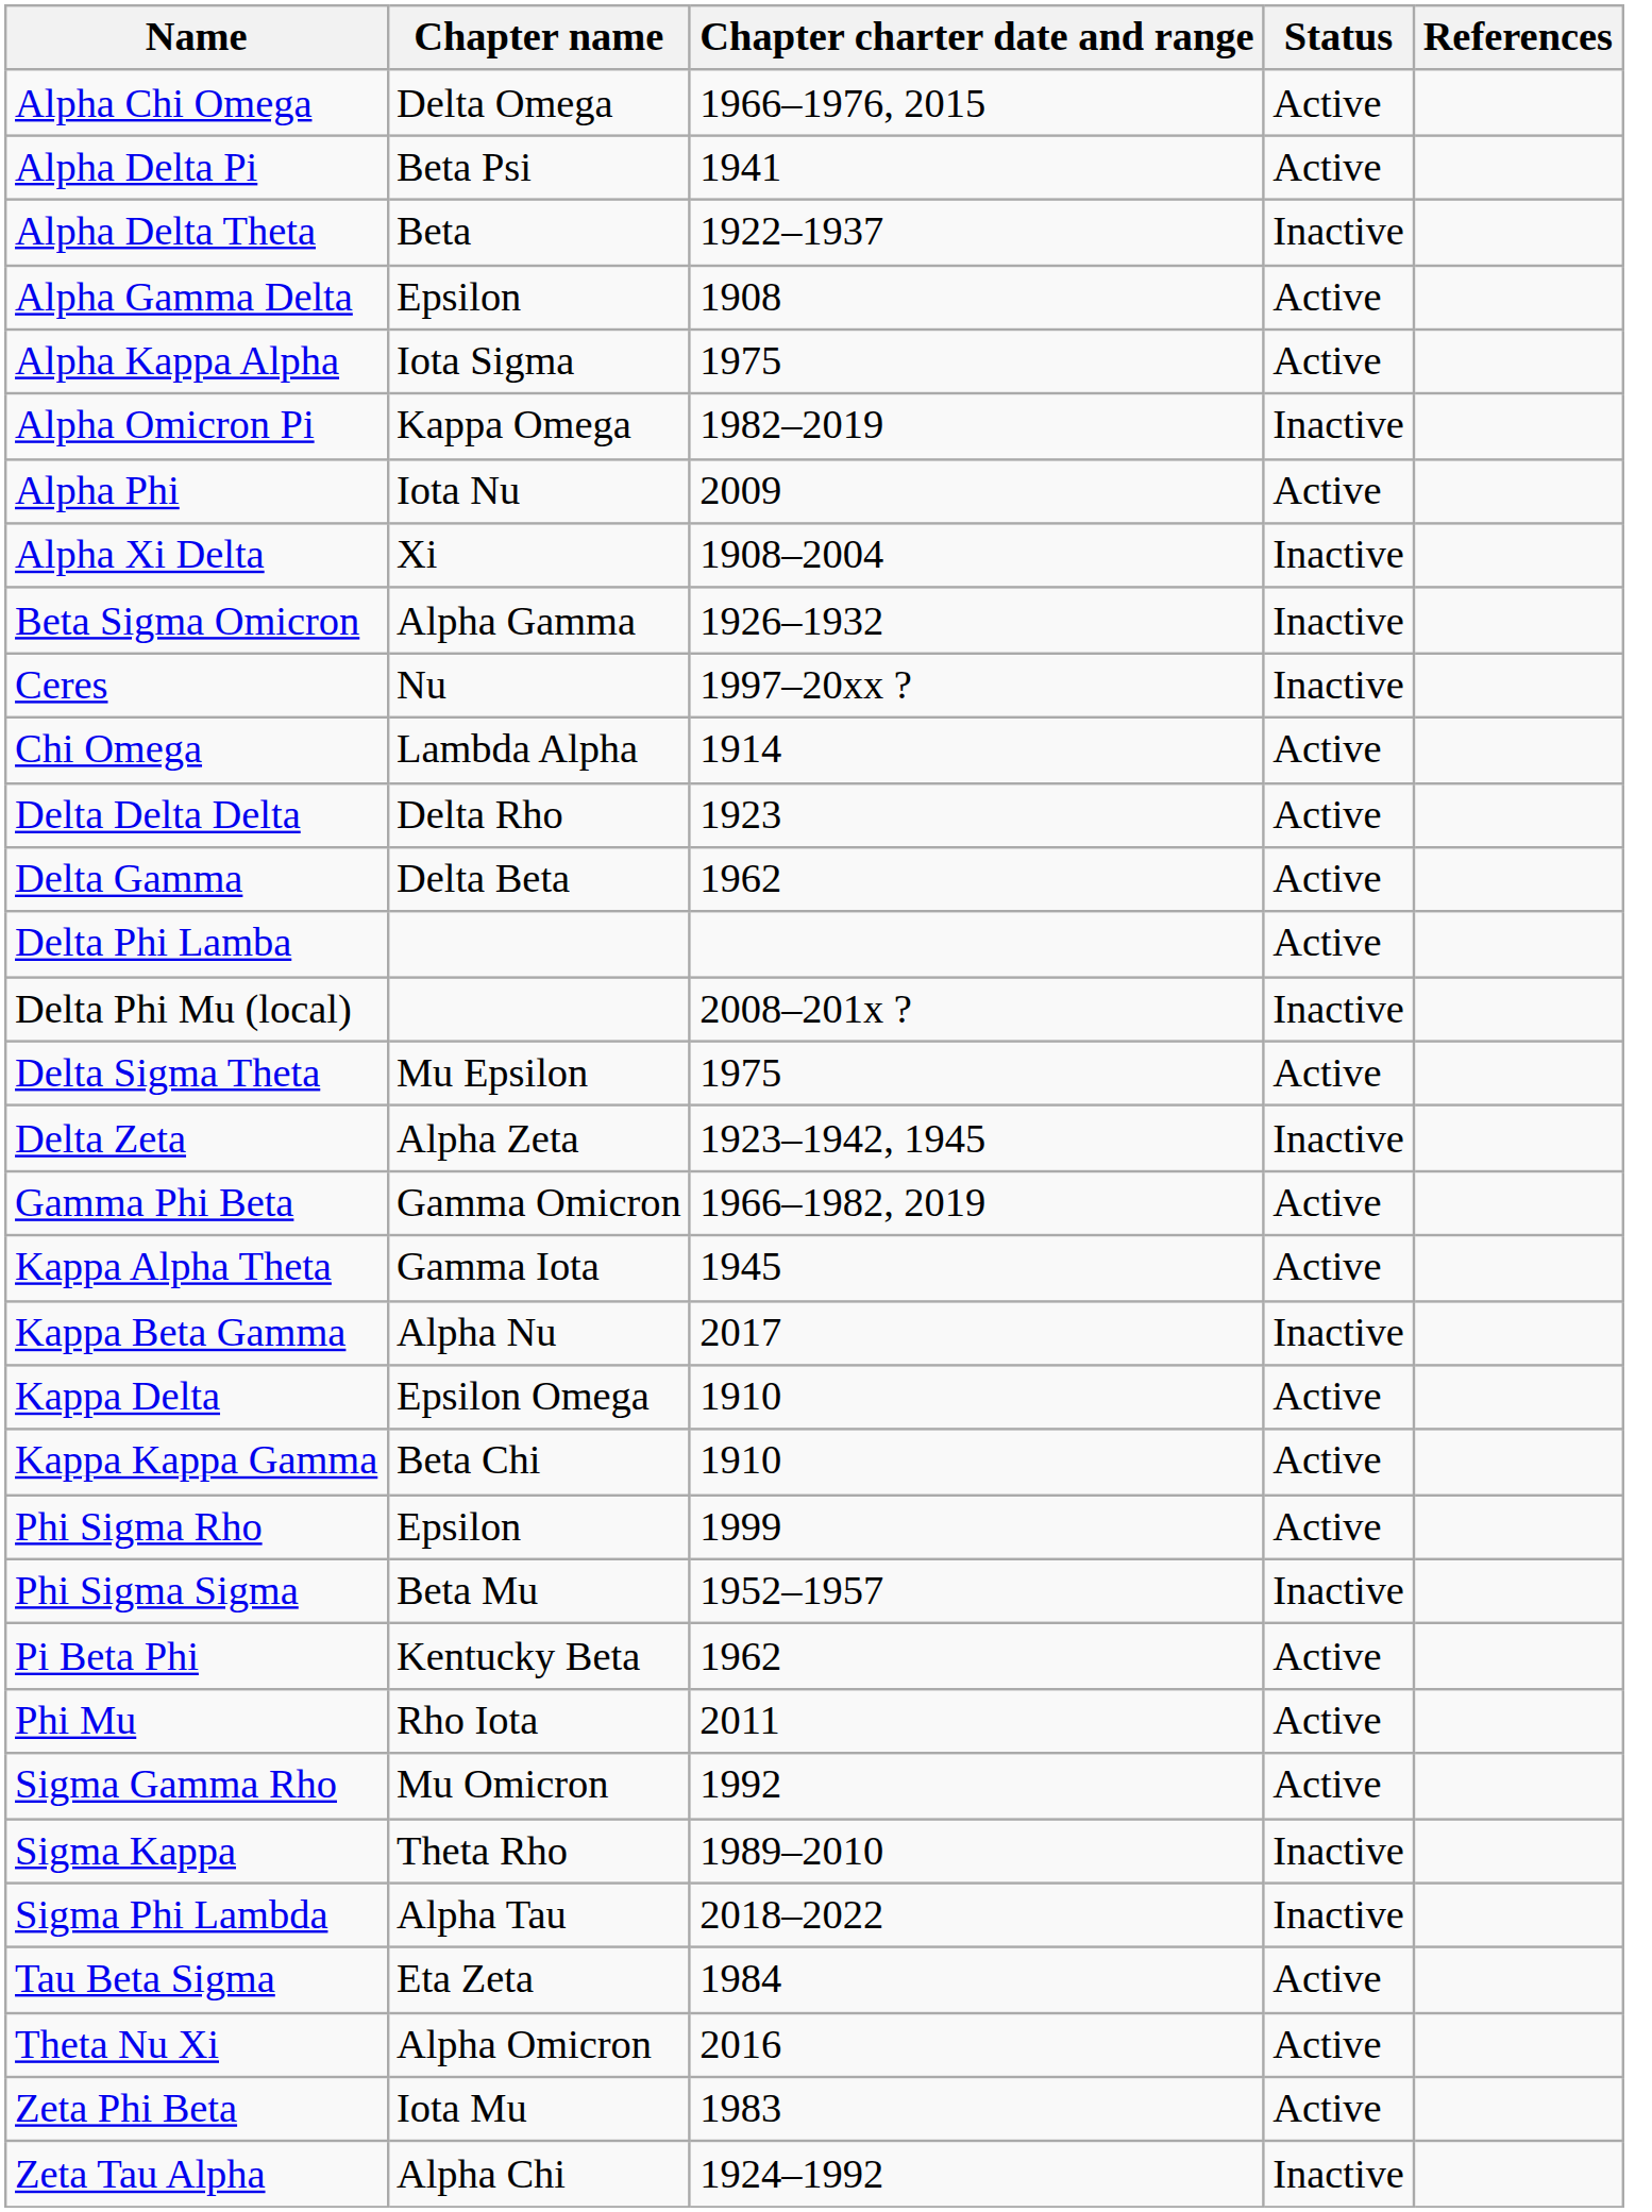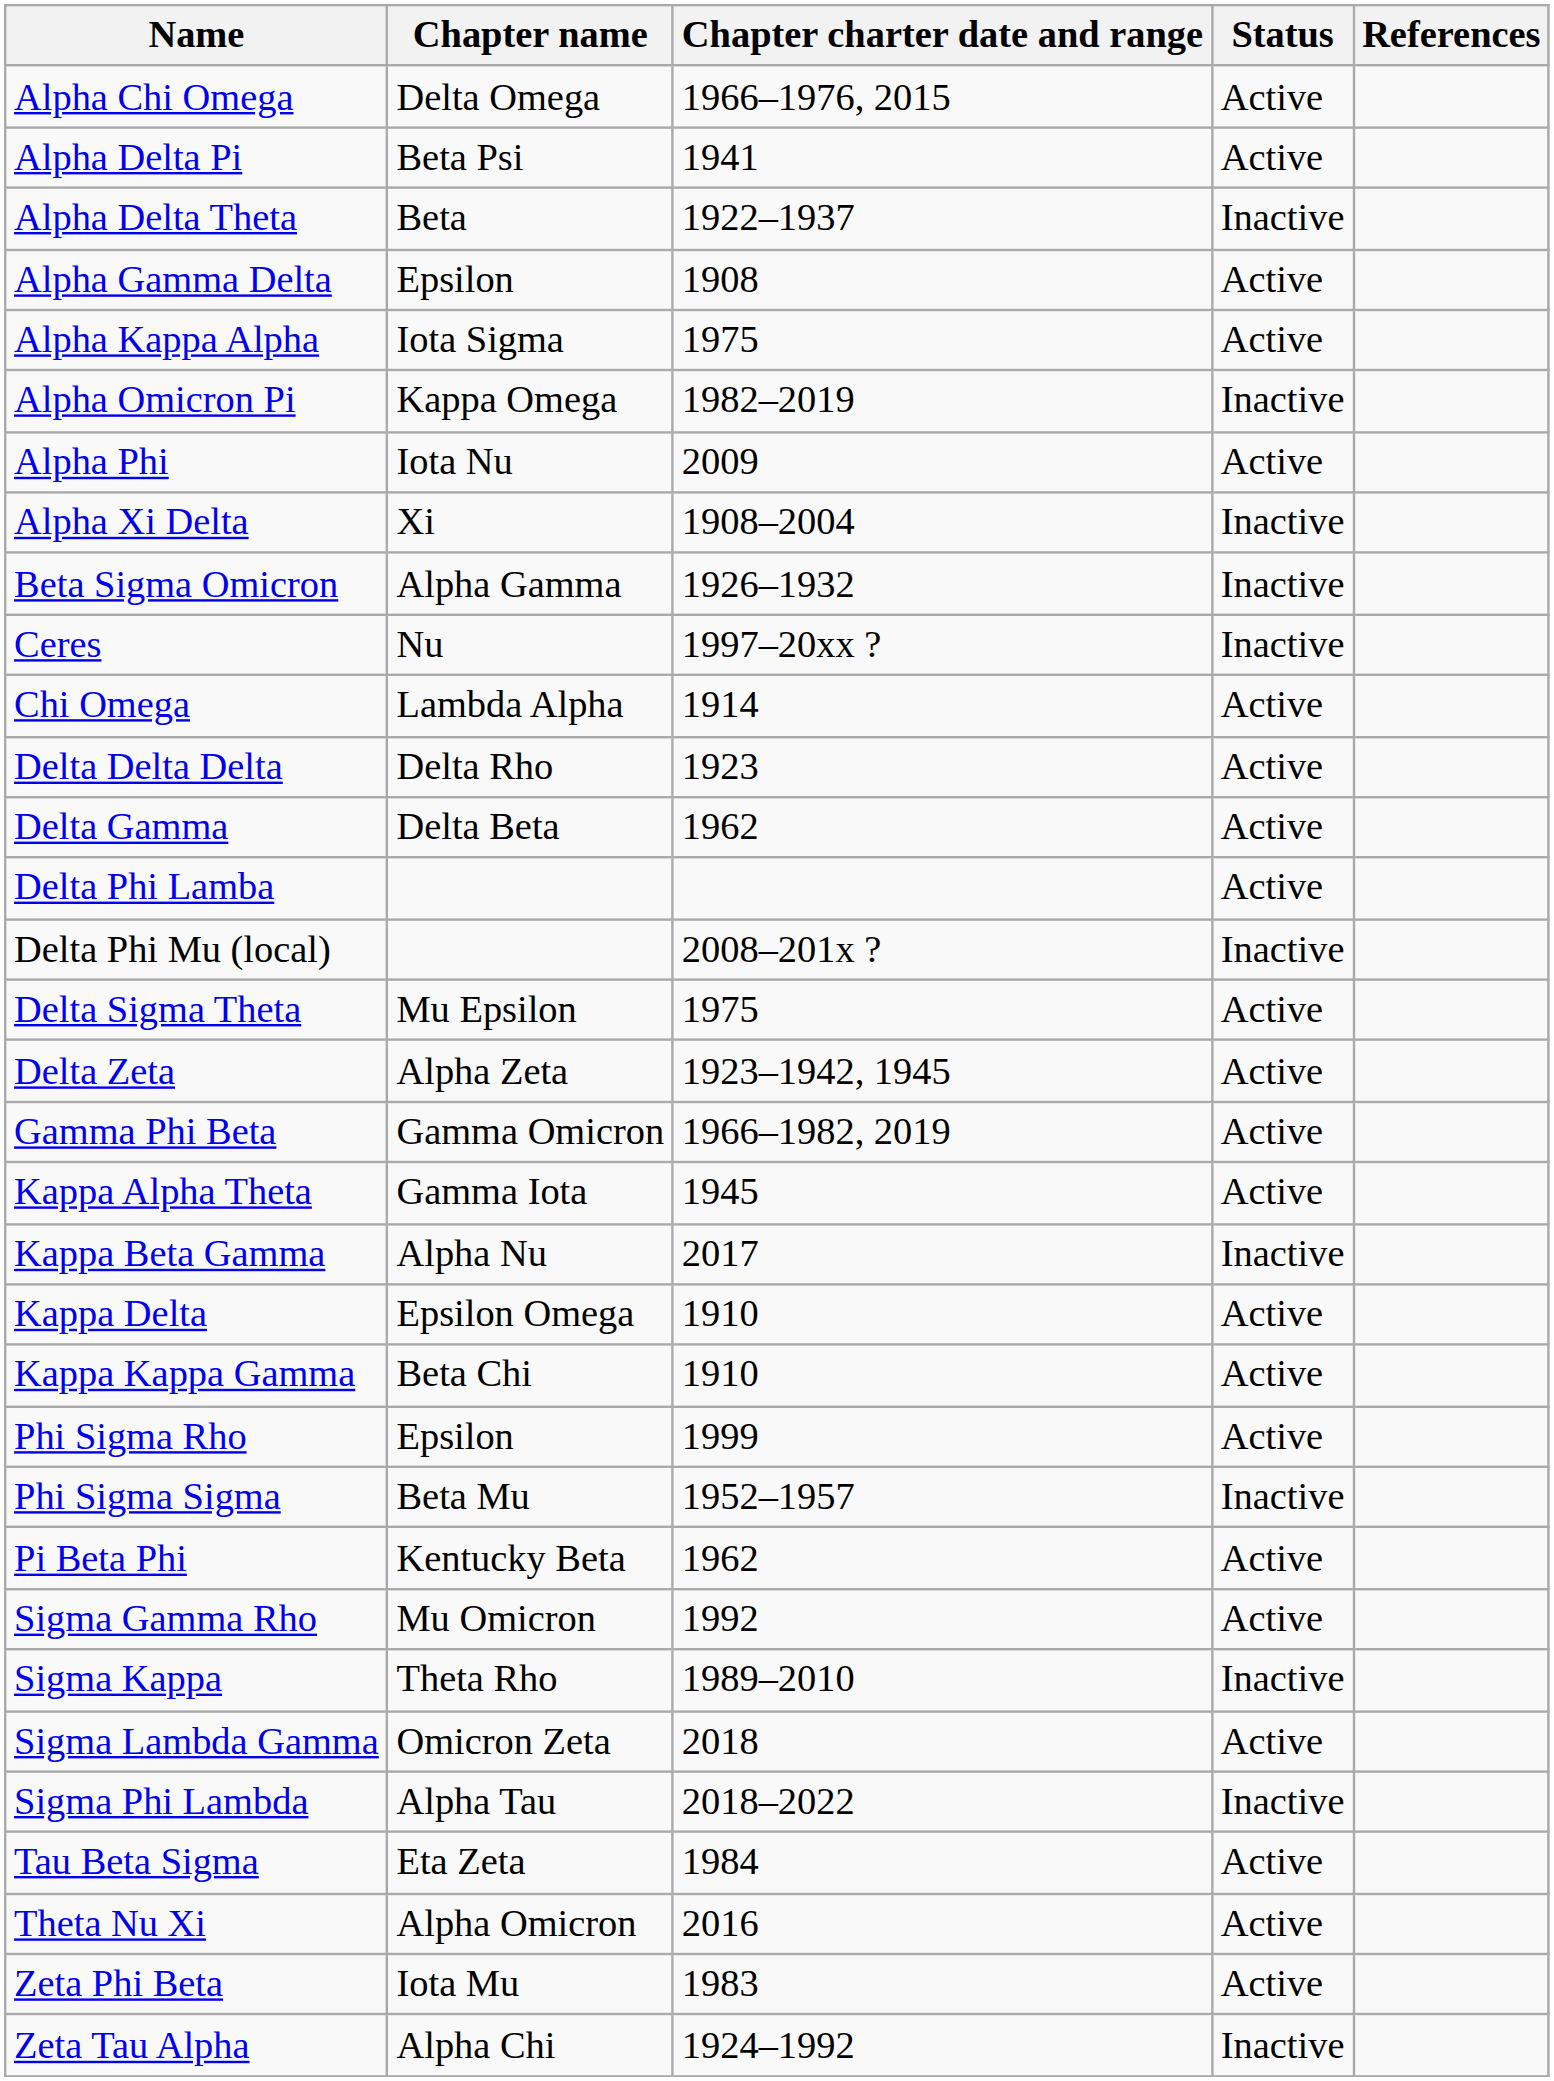 <table class="wikitable sortable">
 <tr>
 <th>Name</th>
 <th>Chapter name</th>
 <th>Chapter charter date and range</th>
 <th>Status</th>
 <th>References</th>
 </tr>
 <tr>
 <td><a href='#'>Alpha Chi Omega</a></td>
 <td>Delta Omega</td>
 <td>1966–1976, 2015</td>
 <td>Active</td>
 <td></td>
 </tr>
 <tr>
 <td><a href='#'>Alpha Delta Pi</a></td>
 <td>Beta Psi</td>
 <td>1941</td>
 <td>Active</td>
 <td></td>
 </tr>
 <tr>
 <td><a href='#'>Alpha Delta Theta</a></td>
 <td>Beta</td>
 <td>1922–1937</td>
 <td>Inactive</td>
 <td></td>
 </tr>
 <tr>
 <td><a href='#'>Alpha Gamma Delta</a></td>
 <td>Epsilon</td>
 <td>1908</td>
 <td>Active</td>
 <td></td>
 </tr>
 <tr>
 <td><a href='#'>Alpha Kappa Alpha</a></td>
 <td>Iota Sigma</td>
 <td>1975</td>
 <td>Active</td>
 <td></td>
 </tr>
 <tr>
 <td><a href='#'>Alpha Omicron Pi</a></td>
 <td>Kappa Omega</td>
 <td>1982–2019</td>
 <td>Inactive</td>
 <td></td>
 </tr>
 <tr>
 <td><a href='#'>Alpha Phi</a></td>
 <td>Iota Nu</td>
 <td>2009</td>
 <td>Active</td>
 <td></td>
 </tr>
 <tr>
 <td><a href='#'>Alpha Xi Delta</a></td>
 <td>Xi</td>
 <td>1908–2004</td>
 <td>Inactive</td>
 <td></td>
 </tr>
 <tr>
 <td><a href='#'>Beta Sigma Omicron</a></td>
 <td>Alpha Gamma</td>
 <td>1926–1932</td>
 <td>Inactive</td>
 <td></td>
 </tr>
 <tr>
 <td><a href='#'>Ceres</a></td>
 <td>Nu</td>
 <td>1997–20xx ?</td>
 <td>Inactive</td>
 <td></td>
 </tr>
 <tr>
 <td><a href='#'>Chi Omega</a></td>
 <td>Lambda Alpha</td>
 <td>1914</td>
 <td>Active</td>
 <td></td>
 </tr>
 <tr>
 <td><a href='#'>Delta Delta Delta</a></td>
 <td>Delta Rho</td>
 <td>1923</td>
 <td>Active</td>
 <td></td>
 </tr>
 <tr>
 <td><a href='#'>Delta Gamma</a></td>
 <td>Delta Beta</td>
 <td>1962</td>
 <td>Active</td>
 <td></td>
 </tr>
 <tr>
 <td><a href='#'>Delta Phi Lamba</a></td>
 <td></td>
 <td></td>
 <td>Active</td>
 <td></td>
 </tr>
 <tr>
 <td>Delta Phi Mu (local)</td>
 <td></td>
 <td>2008–201x ?</td>
 <td>Inactive</td>
 <td></td>
 </tr>
 <tr>
 <td><a href='#'>Delta Sigma Theta</a></td>
 <td>Mu Epsilon</td>
 <td>1975</td>
 <td>Active</td>
 <td></td>
 </tr>
 <tr>
 <td><a href='#'>Delta Zeta</a></td>
 <td>Alpha Zeta</td>
 <td>1923–1942, 1945</td>
-<td>Inactive</td>
+<td>Active</td>
 <td></td>
 </tr>
 <tr>
 <td><a href='#'>Gamma Phi Beta</a></td>
 <td>Gamma Omicron</td>
 <td>1966–1982, 2019</td>
 <td>Active</td>
 <td></td>
 </tr>
 <tr>
 <td><a href='#'>Kappa Alpha Theta</a></td>
 <td>Gamma Iota</td>
 <td>1945</td>
 <td>Active</td>
 <td></td>
 </tr>
 <tr>
 <td><a href='#'>Kappa Beta Gamma</a></td>
 <td>Alpha Nu</td>
 <td>2017</td>
 <td>Inactive</td>
 <td></td>
 </tr>
 <tr>
 <td><a href='#'>Kappa Delta</a></td>
 <td>Epsilon Omega</td>
 <td>1910</td>
 <td>Active</td>
 <td></td>
 </tr>
 <tr>
 <td><a href='#'>Kappa Kappa Gamma</a></td>
 <td>Beta Chi</td>
 <td>1910</td>
 <td>Active</td>
 <td></td>
 </tr>
 <tr>
 <td><a href='#'>Phi Sigma Rho</a></td>
 <td>Epsilon</td>
 <td>1999</td>
 <td>Active</td>
 <td></td>
 </tr>
 <tr>
 <td><a href='#'>Phi Sigma Sigma</a></td>
 <td>Beta Mu</td>
 <td>1952–1957</td>
 <td>Inactive</td>
 <td></td>
 </tr>
 <tr>
 <td><a href='#'>Pi Beta Phi</a></td>
 <td>Kentucky Beta</td>
 <td>1962</td>
 <td>Active</td>
 <td></td>
 </tr>
 <tr>
-<td><a href='#'>Phi Mu</a></td>
-<td>Rho Iota</td>
-<td>2011</td>
-<td>Active</td>
-<td></td>
-</tr>
-<tr>
 <td><a href='#'>Sigma Gamma Rho</a></td>
 <td>Mu Omicron</td>
 <td>1992</td>
 <td>Active</td>
 <td></td>
 </tr>
 <tr>
 <td><a href='#'>Sigma Kappa</a></td>
 <td>Theta Rho</td>
 <td>1989–2010</td>
 <td>Inactive</td>
+<td></td>
+</tr>
+<tr>
+<td><a href='#'>Sigma Lambda Gamma</a></td>
+<td>Omicron Zeta</td>
+<td>2018</td>
+<td>Active</td>
 <td></td>
 </tr>
 <tr>
 <td><a href='#'>Sigma Phi Lambda</a></td>
 <td>Alpha Tau</td>
 <td>2018–2022</td>
 <td>Inactive</td>
 <td></td>
 </tr>
 <tr>
 <td><a href='#'>Tau Beta Sigma</a></td>
 <td>Eta Zeta</td>
 <td>1984</td>
 <td>Active</td>
 <td></td>
 </tr>
 <tr>
 <td><a href='#'>Theta Nu Xi</a></td>
 <td>Alpha Omicron</td>
 <td>2016</td>
 <td>Active</td>
 <td></td>
 </tr>
 <tr>
 <td><a href='#'>Zeta Phi Beta</a></td>
 <td>Iota Mu</td>
 <td>1983</td>
 <td>Active</td>
 <td></td>
 </tr>
 <tr>
 <td><a href='#'>Zeta Tau Alpha</a></td>
 <td>Alpha Chi</td>
 <td>1924–1992</td>
 <td>Inactive</td>
 <td></td>
 </tr>
 </table>
